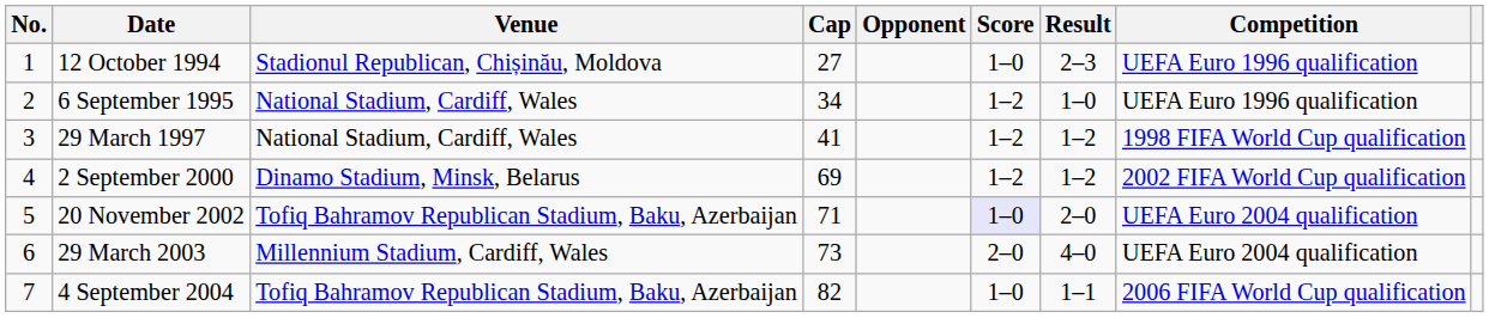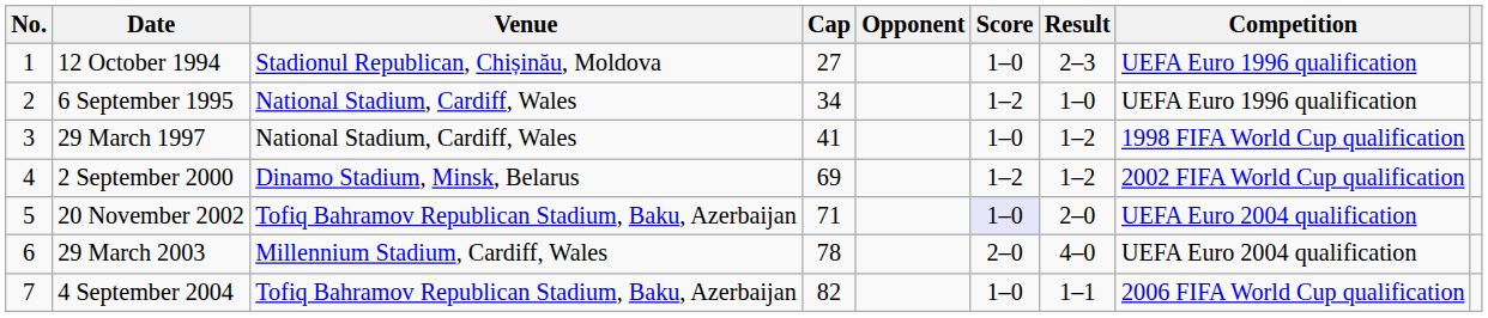 <table class="wikitable sortable">
 <tr>
 <th scope="col">No.</th>
 <th scope="col" data-sort-type="date">Date</th>
 <th scope="col">Venue</th>
 <th scope="col">Cap</th>
 <th scope="col">Opponent</th>
 <th scope="col">Score</th>
 <th scope="col">Result</th>
 <th scope="col">Competition</th>
 <th scope="col" class="unsortable"></th>
 </tr>
 <tr>
 <td align="center">1</td>
 <td>12 October 1994</td>
 <td><a href='#'>Stadionul Republican</a>, <a href='#'>Chișinău</a>, Moldova</td>
 <td align="center">27</td>
 <td></td>
 <td align="center">1–0</td>
 <td align="center">2–3</td>
 <td><a href='#'>UEFA Euro 1996 qualification</a></td>
 <td align="center"></td>
 </tr>
 <tr>
 <td align="center">2</td>
 <td>6 September 1995</td>
 <td><a href='#'>National Stadium</a>, <a href='#'>Cardiff</a>, Wales</td>
 <td align="center">34</td>
 <td></td>
 <td align="center">1–2</td>
 <td align="center">1–0</td>
 <td>UEFA Euro 1996 qualification</td>
 <td align="center"></td>
 </tr>
 <tr>
 <td align="center">3</td>
 <td>29 March 1997</td>
 <td>National Stadium, Cardiff, Wales</td>
 <td align="center">41</td>
 <td></td>
-<td align="center">1–2</td>
+<td align="center">1–0</td>
 <td align="center">1–2</td>
 <td><a href='#'>1998 FIFA World Cup qualification</a></td>
 <td align="center"></td>
 </tr>
 <tr>
 <td align="center">4</td>
 <td>2 September 2000</td>
 <td><a href='#'>Dinamo Stadium</a>, <a href='#'>Minsk</a>, Belarus</td>
 <td align="center">69</td>
 <td></td>
 <td align="center">1–2</td>
 <td align="center">1–2</td>
 <td><a href='#'>2002 FIFA World Cup qualification</a></td>
 <td align="center"></td>
 </tr>
 <tr>
 <td align="center">5</td>
 <td>20 November 2002</td>
 <td><a href='#'>Tofiq Bahramov Republican Stadium</a>, <a href='#'>Baku</a>, Azerbaijan</td>
 <td align="center">71</td>
 <td></td>
 <td align="center" style="background: lavender;">1–0</td>
 <td align="center">2–0</td>
 <td><a href='#'>UEFA Euro 2004 qualification</a></td>
 <td align="center"></td>
 </tr>
 <tr>
 <td align="center">6</td>
 <td>29 March 2003</td>
 <td><a href='#'>Millennium Stadium</a>, Cardiff, Wales</td>
-<td align="center">73</td>
+<td align="center">78</td>
 <td></td>
 <td align="center">2–0</td>
 <td align="center">4–0</td>
 <td>UEFA Euro 2004 qualification</td>
 <td align="center"></td>
 </tr>
 <tr>
 <td align="center">7</td>
 <td>4 September 2004</td>
 <td><a href='#'>Tofiq Bahramov Republican Stadium</a>, <a href='#'>Baku</a>, Azerbaijan</td>
 <td align="center">82</td>
 <td></td>
 <td align="center">1–0</td>
 <td align="center">1–1</td>
 <td><a href='#'>2006 FIFA World Cup qualification</a></td>
 <td align="center"></td>
 </tr>
 </table>
